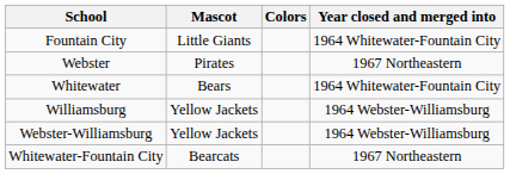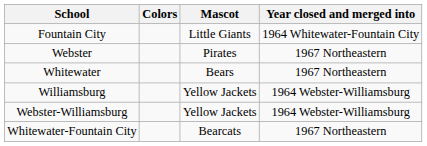 <table class="wikitable" style="text-align:center;">
 <tr>
 <th>School</th>
+<th>Colors</th>
 <th>Mascot</th>
-<th>Colors</th>
 <th>Year closed and merged into</th>
 </tr>
 <tr>
 <td>Fountain City</td>
+<td> </td>
 <td>Little Giants</td>
-<td> </td>
 <td>1964 Whitewater-Fountain City</td>
 </tr>
 <tr>
 <td>Webster</td>
+<td> </td>
 <td>Pirates</td>
-<td> </td>
 <td>1967 Northeastern</td>
 </tr>
 <tr>
 <td>Whitewater</td>
+<td> </td>
 <td>Bears</td>
-<td> </td>
-<td>1964 Whitewater-Fountain City</td>
+<td>1967 Northeastern</td>
 </tr>
 <tr>
 <td>Williamsburg</td>
+<td> </td>
 <td>Yellow Jackets</td>
-<td> </td>
 <td>1964 Webster-Williamsburg</td>
 </tr>
 <tr>
 <td>Webster-Williamsburg</td>
+<td> </td>
 <td>Yellow Jackets</td>
-<td> </td>
 <td>1964 Webster-Williamsburg</td>
 </tr>
 <tr>
 <td>Whitewater-Fountain City</td>
+<td> </td>
 <td>Bearcats</td>
-<td> </td>
 <td>1967 Northeastern</td>
 </tr>
 </table>
